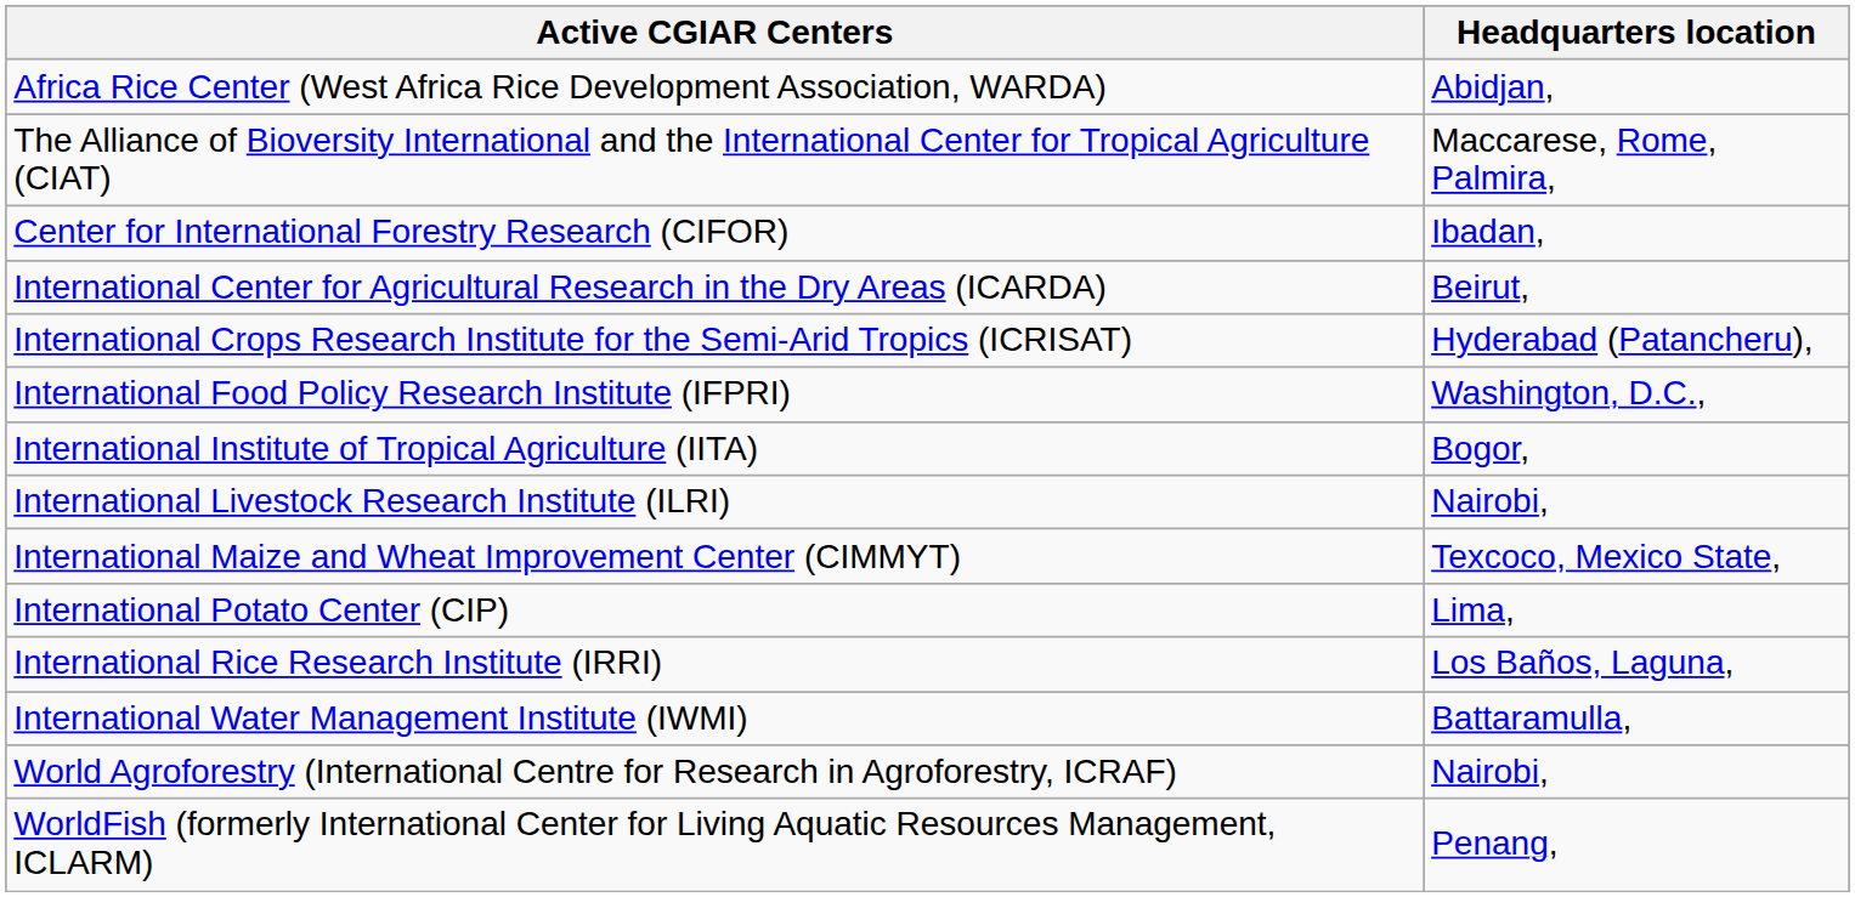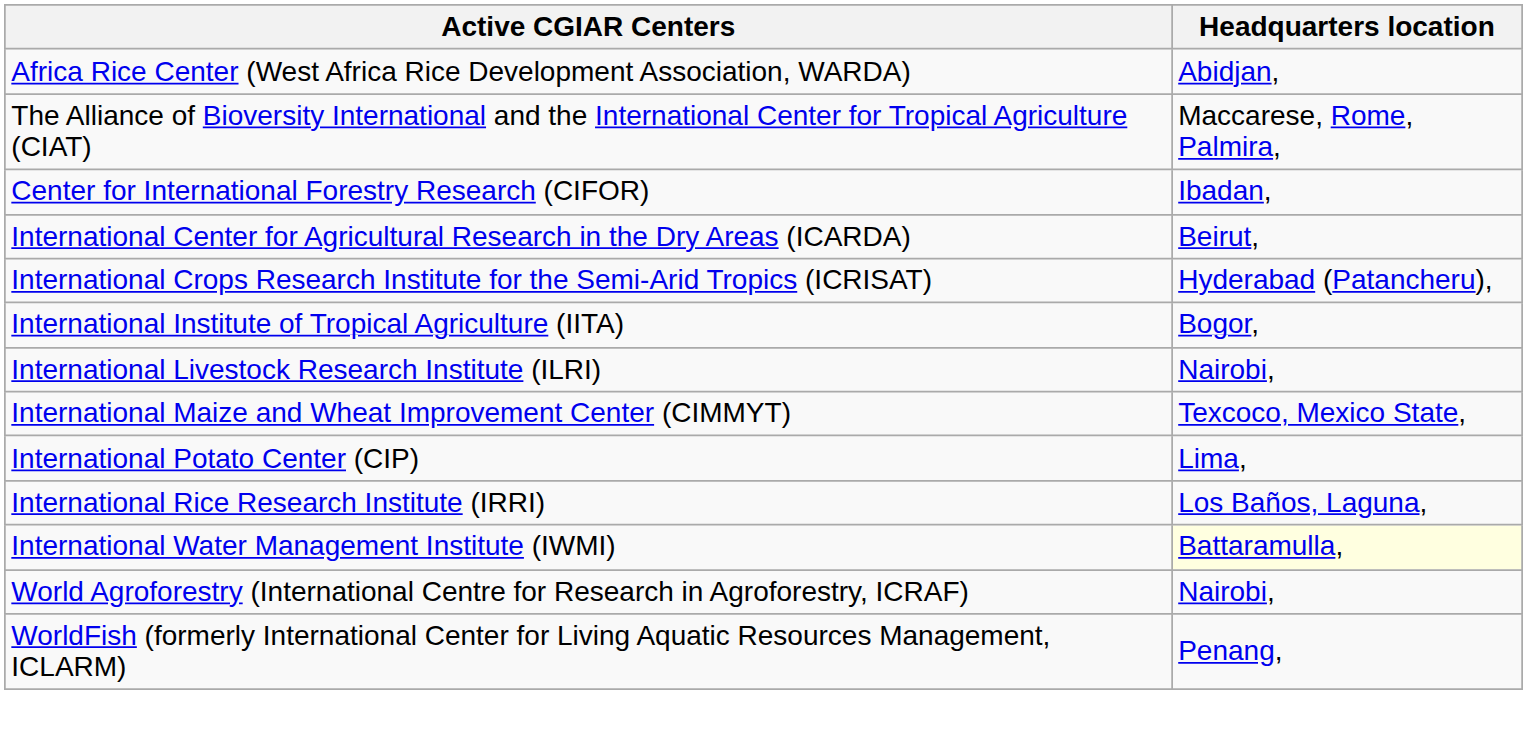 <table class="wikitable mw-collapsible mw-collapsed" border="1" cellpadding="2">
 <tr>
 <th>Active CGIAR Centers</th>
 <th>Headquarters location</th>
 </tr>
 <tr>
 <td><a href='#'>Africa Rice Center</a> (West Africa Rice Development Association, WARDA)</td>
 <td><a href='#'>Abidjan</a>, </td>
 </tr>
 <tr>
 <td>The Alliance of <a href='#'>Bioversity International</a> and the <a href='#'>International Center for Tropical Agriculture</a> (CIAT)</td>
 <td>Maccarese, <a href='#'>Rome</a>,  <a href='#'>Palmira</a>, </td>
 </tr>
 <tr>
 <td><a href='#'>Center for International Forestry Research</a> (CIFOR)</td>
 <td><a href='#'>Ibadan</a>, </td>
 </tr>
 <tr>
 <td><a href='#'>International Center for Agricultural Research in the Dry Areas</a> (ICARDA)</td>
 <td><a href='#'>Beirut</a>, </td>
 </tr>
 <tr>
 <td><a href='#'>International Crops Research Institute for the Semi-Arid Tropics</a> (ICRISAT)</td>
 <td><a href='#'>Hyderabad</a> (<a href='#'>Patancheru</a>), </td>
 </tr>
 <tr>
-<td><a href='#'>International Food Policy Research Institute</a> (IFPRI)</td>
-<td><a href='#'>Washington, D.C.</a>, </td>
-</tr>
-<tr>
 <td><a href='#'>International Institute of Tropical Agriculture</a> (IITA)</td>
 <td><a href='#'>Bogor</a>, </td>
 </tr>
 <tr>
 <td><a href='#'>International Livestock Research Institute</a> (ILRI)</td>
 <td><a href='#'>Nairobi</a>, </td>
 </tr>
 <tr>
 <td><a href='#'>International Maize and Wheat Improvement Center</a> (CIMMYT)</td>
 <td><a href='#'>Texcoco, Mexico State</a>, </td>
 </tr>
 <tr>
 <td><a href='#'>International Potato Center</a> (CIP)</td>
 <td><a href='#'>Lima</a>, </td>
 </tr>
 <tr>
 <td><a href='#'>International Rice Research Institute</a> (IRRI)</td>
 <td><a href='#'>Los Baños, Laguna</a>, </td>
 </tr>
 <tr>
 <td><a href='#'>International Water Management Institute</a> (IWMI)</td>
-<td><a href='#'>Battaramulla</a>, </td>
+<td style="background: lightyellow;"><a href='#'>Battaramulla</a>, </td>
 </tr>
 <tr>
 <td><a href='#'>World Agroforestry</a> (International Centre for Research in Agroforestry, ICRAF)</td>
 <td><a href='#'>Nairobi</a>, </td>
 </tr>
 <tr>
 <td><a href='#'>WorldFish</a> (formerly International Center for Living Aquatic Resources Management, ICLARM)</td>
 <td><a href='#'>Penang</a>, </td>
 </tr>
 </table>
